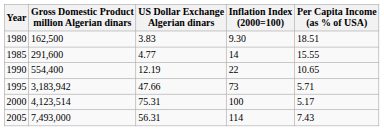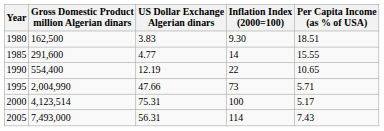 <table class="wikitable">
 <tr>
 <th>Year</th>
 <th>Gross Domestic Product<br>million Algerian dinars</th>
 <th>US Dollar Exchange<br> Algerian dinars</th>
 <th>Inflation Index<br> (2000=100)</th>
 <th>Per Capita Income<br> (as % of USA)</th>
 </tr>
 <tr>
 <td>1980</td>
 <td>162,500</td>
 <td>3.83</td>
 <td>9.30</td>
 <td>18.51</td>
 </tr>
 <tr>
 <td>1985</td>
 <td>291,600</td>
 <td>4.77</td>
 <td>14</td>
 <td>15.55</td>
 </tr>
 <tr>
 <td>1990</td>
 <td>554,400</td>
 <td>12.19</td>
 <td>22</td>
 <td>10.65</td>
 </tr>
 <tr>
 <td>1995</td>
-<td>3,183,942</td>
+<td>2,004,990</td>
 <td>47.66</td>
 <td>73</td>
 <td>5.71</td>
 </tr>
 <tr>
 <td>2000</td>
 <td>4,123,514</td>
 <td>75.31</td>
 <td>100</td>
 <td>5.17</td>
 </tr>
 <tr>
 <td>2005</td>
 <td>7,493,000</td>
 <td>56.31</td>
 <td>114</td>
 <td>7.43</td>
 </tr>
 </table>
